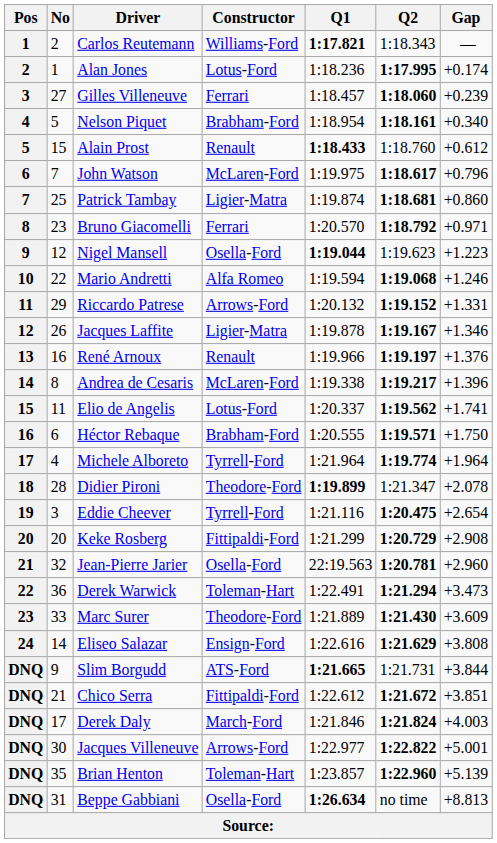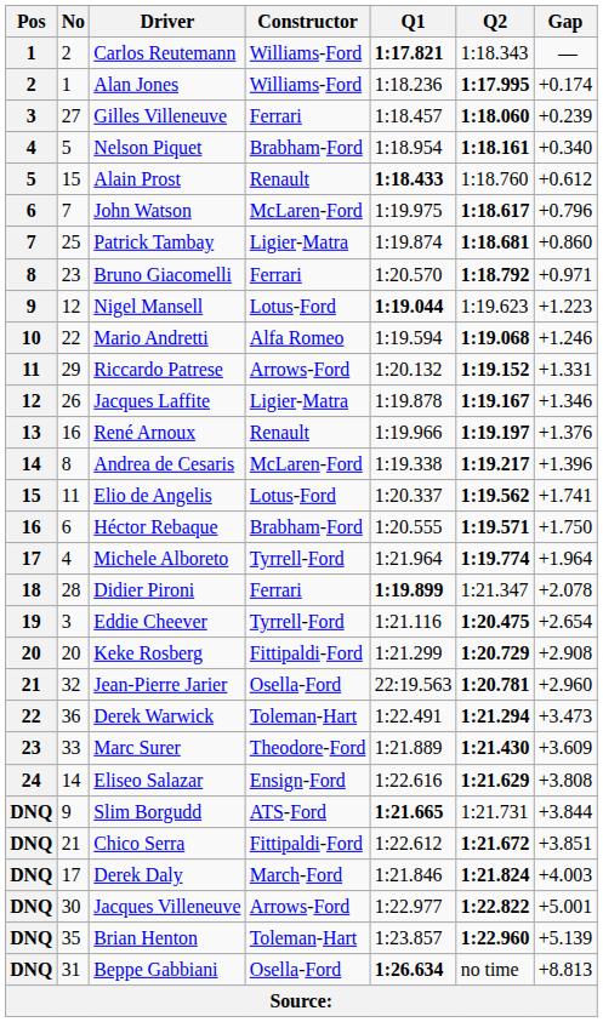 <table class="wikitable sortable" style="font-size: 95%;">
 <tr>
 <th>Pos</th>
 <th>No</th>
 <th>Driver</th>
 <th>Constructor</th>
 <th>Q1</th>
 <th>Q2</th>
 <th>Gap</th>
 </tr>
 <tr>
 <th>1</th>
 <td>2</td>
 <td> <a href='#'>Carlos Reutemann</a></td>
 <td><a href='#'>Williams</a>-<a href='#'>Ford</a></td>
 <td><strong>1:17.821</strong></td>
 <td>1:18.343</td>
 <td style="text-align: center"> —</td>
 </tr>
 <tr>
 <th>2</th>
 <td>1</td>
 <td> <a href='#'>Alan Jones</a></td>
-<td><a href='#'>Lotus</a>-<a href='#'>Ford</a></td>
+<td><a href='#'>Williams</a>-<a href='#'>Ford</a></td>
 <td>1:18.236</td>
 <td><strong>1:17.995</strong></td>
 <td>+0.174</td>
 </tr>
 <tr>
 <th>3</th>
 <td>27</td>
 <td> <a href='#'>Gilles Villeneuve</a></td>
 <td><a href='#'>Ferrari</a></td>
 <td>1:18.457</td>
 <td><strong>1:18.060</strong></td>
 <td>+0.239</td>
 </tr>
 <tr>
 <th>4</th>
 <td>5</td>
 <td> <a href='#'>Nelson Piquet</a></td>
 <td><a href='#'>Brabham</a>-<a href='#'>Ford</a></td>
 <td>1:18.954</td>
 <td><strong>1:18.161</strong></td>
 <td>+0.340</td>
 </tr>
 <tr>
 <th>5</th>
 <td>15</td>
 <td> <a href='#'>Alain Prost</a></td>
 <td><a href='#'>Renault</a></td>
 <td><strong>1:18.433</strong></td>
 <td>1:18.760</td>
 <td>+0.612</td>
 </tr>
 <tr>
 <th>6</th>
 <td>7</td>
 <td> <a href='#'>John Watson</a></td>
 <td><a href='#'>McLaren</a>-<a href='#'>Ford</a></td>
 <td>1:19.975</td>
 <td><strong>1:18.617</strong></td>
 <td>+0.796</td>
 </tr>
 <tr>
 <th>7</th>
 <td>25</td>
 <td> <a href='#'>Patrick Tambay</a></td>
 <td><a href='#'>Ligier</a>-<a href='#'>Matra</a></td>
 <td>1:19.874</td>
 <td><strong>1:18.681</strong></td>
 <td>+0.860</td>
 </tr>
 <tr>
 <th>8</th>
 <td>23</td>
 <td> <a href='#'>Bruno Giacomelli</a></td>
 <td><a href='#'>Ferrari</a></td>
 <td>1:20.570</td>
 <td><strong>1:18.792</strong></td>
 <td>+0.971</td>
 </tr>
 <tr>
 <th>9</th>
 <td>12</td>
 <td> <a href='#'>Nigel Mansell</a></td>
-<td><a href='#'>Osella</a>-<a href='#'>Ford</a></td>
+<td><a href='#'>Lotus</a>-<a href='#'>Ford</a></td>
 <td><strong>1:19.044</strong></td>
 <td>1:19.623</td>
 <td>+1.223</td>
 </tr>
 <tr>
 <th>10</th>
 <td>22</td>
 <td> <a href='#'>Mario Andretti</a></td>
 <td><a href='#'>Alfa Romeo</a></td>
 <td>1:19.594</td>
 <td><strong>1:19.068</strong></td>
 <td>+1.246</td>
 </tr>
 <tr>
 <th>11</th>
 <td>29</td>
 <td> <a href='#'>Riccardo Patrese</a></td>
 <td><a href='#'>Arrows</a>-<a href='#'>Ford</a></td>
 <td>1:20.132</td>
 <td><strong>1:19.152</strong></td>
 <td>+1.331</td>
 </tr>
 <tr>
 <th>12</th>
 <td>26</td>
 <td> <a href='#'>Jacques Laffite</a></td>
 <td><a href='#'>Ligier</a>-<a href='#'>Matra</a></td>
 <td>1:19.878</td>
 <td><strong>1:19.167</strong></td>
 <td>+1.346</td>
 </tr>
 <tr>
 <th>13</th>
 <td>16</td>
 <td> <a href='#'>René Arnoux</a></td>
 <td><a href='#'>Renault</a></td>
 <td>1:19.966</td>
 <td><strong>1:19.197</strong></td>
 <td>+1.376</td>
 </tr>
 <tr>
 <th>14</th>
 <td>8</td>
 <td> <a href='#'>Andrea de Cesaris</a></td>
 <td><a href='#'>McLaren</a>-<a href='#'>Ford</a></td>
 <td>1:19.338</td>
 <td><strong>1:19.217</strong></td>
 <td>+1.396</td>
 </tr>
 <tr>
 <th>15</th>
 <td>11</td>
 <td> <a href='#'>Elio de Angelis</a></td>
 <td><a href='#'>Lotus</a>-<a href='#'>Ford</a></td>
 <td>1:20.337</td>
 <td><strong>1:19.562</strong></td>
 <td>+1.741</td>
 </tr>
 <tr>
 <th>16</th>
 <td>6</td>
 <td> <a href='#'>Héctor Rebaque</a></td>
 <td><a href='#'>Brabham</a>-<a href='#'>Ford</a></td>
 <td>1:20.555</td>
 <td><strong>1:19.571</strong></td>
 <td>+1.750</td>
 </tr>
 <tr>
 <th>17</th>
 <td>4</td>
 <td> <a href='#'>Michele Alboreto</a></td>
 <td><a href='#'>Tyrrell</a>-<a href='#'>Ford</a></td>
 <td>1:21.964</td>
 <td><strong>1:19.774</strong></td>
 <td>+1.964</td>
 </tr>
 <tr>
 <th>18</th>
 <td>28</td>
 <td> <a href='#'>Didier Pironi</a></td>
-<td><a href='#'>Theodore</a>-<a href='#'>Ford</a></td>
+<td><a href='#'>Ferrari</a></td>
 <td><strong>1:19.899</strong></td>
 <td>1:21.347</td>
 <td>+2.078</td>
 </tr>
 <tr>
 <th>19</th>
 <td>3</td>
 <td> <a href='#'>Eddie Cheever</a></td>
 <td><a href='#'>Tyrrell</a>-<a href='#'>Ford</a></td>
 <td>1:21.116</td>
 <td><strong>1:20.475</strong></td>
 <td>+2.654</td>
 </tr>
 <tr>
 <th>20</th>
 <td>20</td>
 <td> <a href='#'>Keke Rosberg</a></td>
 <td><a href='#'>Fittipaldi</a>-<a href='#'>Ford</a></td>
 <td>1:21.299</td>
 <td><strong>1:20.729</strong></td>
 <td>+2.908</td>
 </tr>
 <tr>
 <th>21</th>
 <td>32</td>
 <td> <a href='#'>Jean-Pierre Jarier</a></td>
 <td><a href='#'>Osella</a>-<a href='#'>Ford</a></td>
 <td>22:19.563</td>
 <td><strong>1:20.781</strong></td>
 <td>+2.960</td>
 </tr>
 <tr>
 <th>22</th>
 <td>36</td>
 <td> <a href='#'>Derek Warwick</a></td>
 <td><a href='#'>Toleman</a>-<a href='#'>Hart</a></td>
 <td>1:22.491</td>
 <td><strong>1:21.294</strong></td>
 <td>+3.473</td>
 </tr>
 <tr>
 <th>23</th>
 <td>33</td>
 <td> <a href='#'>Marc Surer</a></td>
 <td><a href='#'>Theodore</a>-<a href='#'>Ford</a></td>
 <td>1:21.889</td>
 <td><strong>1:21.430</strong></td>
 <td>+3.609</td>
 </tr>
 <tr>
 <th>24</th>
 <td>14</td>
 <td> <a href='#'>Eliseo Salazar</a></td>
 <td><a href='#'>Ensign</a>-<a href='#'>Ford</a></td>
 <td>1:22.616</td>
 <td><strong>1:21.629</strong></td>
 <td>+3.808</td>
 </tr>
 <tr>
 <th>DNQ</th>
 <td>9</td>
 <td> <a href='#'>Slim Borgudd</a></td>
 <td><a href='#'>ATS</a>-<a href='#'>Ford</a></td>
 <td><strong>1:21.665</strong></td>
 <td>1:21.731</td>
 <td>+3.844</td>
 </tr>
 <tr>
 <th>DNQ</th>
 <td>21</td>
 <td> <a href='#'>Chico Serra</a></td>
 <td><a href='#'>Fittipaldi</a>-<a href='#'>Ford</a></td>
 <td>1:22.612</td>
 <td><strong>1:21.672</strong></td>
 <td>+3.851</td>
 </tr>
 <tr>
 <th>DNQ</th>
 <td>17</td>
 <td> <a href='#'>Derek Daly</a></td>
 <td><a href='#'>March</a>-<a href='#'>Ford</a></td>
 <td>1:21.846</td>
 <td><strong>1:21.824</strong></td>
 <td>+4.003</td>
 </tr>
 <tr>
 <th>DNQ</th>
 <td>30</td>
 <td> <a href='#'>Jacques Villeneuve</a></td>
 <td><a href='#'>Arrows</a>-<a href='#'>Ford</a></td>
 <td>1:22.977</td>
 <td><strong>1:22.822</strong></td>
 <td>+5.001</td>
 </tr>
 <tr>
 <th>DNQ</th>
 <td>35</td>
 <td> <a href='#'>Brian Henton</a></td>
 <td><a href='#'>Toleman</a>-<a href='#'>Hart</a></td>
 <td>1:23.857</td>
 <td><strong>1:22.960</strong></td>
 <td>+5.139</td>
 </tr>
 <tr>
 <th>DNQ</th>
 <td>31</td>
 <td> <a href='#'>Beppe Gabbiani</a></td>
 <td><a href='#'>Osella</a>-<a href='#'>Ford</a></td>
 <td><strong>1:26.634</strong></td>
 <td>no time</td>
 <td>+8.813</td>
 </tr>
 <tr>
 <th colspan="7" style="text-align: center">Source:</th>
 </tr>
 </table>
